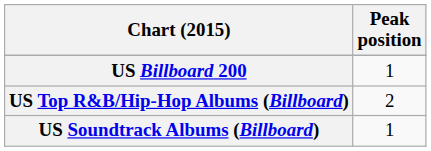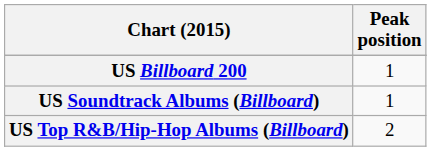 <table class="wikitable sortable plainrowheaders" style="text-align:center">
 <tr>
 <th scope="col">Chart (2015)</th>
 <th scope="col">Peak<br>position</th>
 </tr>
 <tr>
 </tr>
 <tr>
 </tr>
 <tr>
 </tr>
 <tr>
 </tr>
 <tr>
 </tr>
 <tr>
 </tr>
 <tr>
 </tr>
 <tr>
 </tr>
 <tr>
 </tr>
 <tr>
 <th scope="row">US <a href='#'><em>Billboard</em> 200</a></th>
 <td>1</td>
 </tr>
 <tr>
+<th scope="row">US <a href='#'>Soundtrack Albums</a> (<em><a href='#'>Billboard</a></em>)</th>
+<td>1</td>
+</tr>
+<tr>
 <th scope="row">US <a href='#'>Top R&B/Hip-Hop Albums</a> (<em><a href='#'>Billboard</a></em>)</th>
 <td>2</td>
 </tr>
-<tr>
-<th scope="row">US <a href='#'>Soundtrack Albums</a> (<em><a href='#'>Billboard</a></em>)</th>
-<td>1</td>
-</tr>
 </table>
